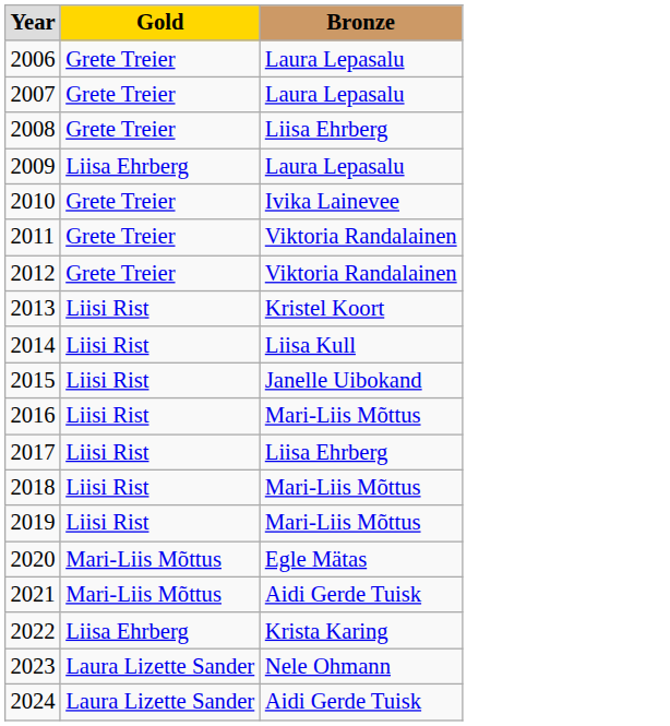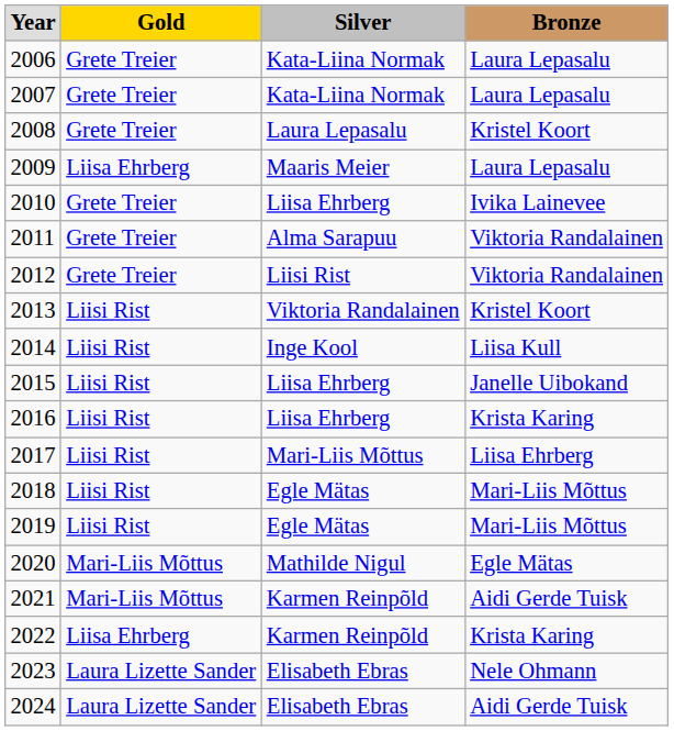 <table class="wikitable" style="text-align:left;">
 <tr>
 <td style="background:#DDDDDD; font-weight:bold; text-align:center;">Year</td>
 <td style="background:gold; font-weight:bold; text-align:center;">Gold</td>
+<td style="background:silver; font-weight:bold; text-align:center;">Silver</td>
 <td style="background:#cc9966; font-weight:bold; text-align:center;">Bronze</td>
 </tr>
 <tr>
 <td>2006</td>
 <td><a href='#'>Grete Treier</a></td>
+<td><a href='#'>Kata-Liina Normak</a></td>
 <td><a href='#'>Laura Lepasalu</a></td>
 </tr>
 <tr>
 <td>2007</td>
 <td><a href='#'>Grete Treier</a></td>
+<td><a href='#'>Kata-Liina Normak</a></td>
 <td><a href='#'>Laura Lepasalu</a></td>
 </tr>
 <tr>
 <td>2008</td>
 <td><a href='#'>Grete Treier</a></td>
-<td><a href='#'>Liisa Ehrberg</a></td>
+<td><a href='#'>Laura Lepasalu</a></td>
+<td><a href='#'>Kristel Koort</a></td>
 </tr>
 <tr>
 <td>2009</td>
 <td><a href='#'>Liisa Ehrberg</a></td>
+<td><a href='#'>Maaris Meier</a></td>
 <td><a href='#'>Laura Lepasalu</a></td>
 </tr>
 <tr>
 <td>2010</td>
 <td><a href='#'>Grete Treier</a></td>
+<td><a href='#'>Liisa Ehrberg</a></td>
 <td><a href='#'>Ivika Lainevee</a></td>
 </tr>
 <tr>
 <td>2011</td>
 <td><a href='#'>Grete Treier</a></td>
+<td><a href='#'>Alma Sarapuu</a></td>
 <td><a href='#'>Viktoria Randalainen</a></td>
 </tr>
 <tr>
 <td>2012</td>
 <td><a href='#'>Grete Treier</a></td>
+<td><a href='#'>Liisi Rist</a></td>
 <td><a href='#'>Viktoria Randalainen</a></td>
 </tr>
 <tr>
 <td>2013</td>
 <td><a href='#'>Liisi Rist</a></td>
+<td><a href='#'>Viktoria Randalainen</a></td>
 <td><a href='#'>Kristel Koort</a></td>
 </tr>
 <tr>
 <td>2014</td>
 <td><a href='#'>Liisi Rist</a></td>
+<td><a href='#'>Inge Kool</a></td>
 <td><a href='#'>Liisa Kull</a></td>
 </tr>
 <tr>
 <td>2015</td>
 <td><a href='#'>Liisi Rist</a></td>
+<td><a href='#'>Liisa Ehrberg</a></td>
 <td><a href='#'>Janelle Uibokand</a></td>
 </tr>
 <tr>
 <td>2016</td>
 <td><a href='#'>Liisi Rist</a></td>
-<td><a href='#'>Mari-Liis Mõttus</a></td>
+<td><a href='#'>Liisa Ehrberg</a></td>
+<td><a href='#'>Krista Karing</a></td>
 </tr>
 <tr>
 <td>2017</td>
 <td><a href='#'>Liisi Rist</a></td>
+<td><a href='#'>Mari-Liis Mõttus</a></td>
 <td><a href='#'>Liisa Ehrberg</a></td>
 </tr>
 <tr>
 <td>2018</td>
 <td><a href='#'>Liisi Rist</a></td>
+<td><a href='#'>Egle Mätas</a></td>
 <td><a href='#'>Mari-Liis Mõttus</a></td>
 </tr>
 <tr>
 <td>2019</td>
 <td><a href='#'>Liisi Rist</a></td>
+<td><a href='#'>Egle Mätas</a></td>
 <td><a href='#'>Mari-Liis Mõttus</a></td>
 </tr>
 <tr>
 <td>2020</td>
 <td><a href='#'>Mari-Liis Mõttus</a></td>
+<td><a href='#'>Mathilde Nigul</a></td>
 <td><a href='#'>Egle Mätas</a></td>
 </tr>
 <tr>
 <td>2021</td>
 <td><a href='#'>Mari-Liis Mõttus</a></td>
+<td><a href='#'>Karmen Reinpõld</a></td>
 <td><a href='#'>Aidi Gerde Tuisk</a></td>
 </tr>
 <tr>
 <td>2022</td>
 <td><a href='#'>Liisa Ehrberg</a></td>
+<td><a href='#'>Karmen Reinpõld</a></td>
 <td><a href='#'>Krista Karing</a></td>
 </tr>
 <tr>
 <td>2023</td>
 <td><a href='#'>Laura Lizette Sander</a></td>
+<td><a href='#'>Elisabeth Ebras</a></td>
 <td><a href='#'>Nele Ohmann</a></td>
 </tr>
 <tr>
 <td>2024</td>
 <td><a href='#'>Laura Lizette Sander</a></td>
+<td><a href='#'>Elisabeth Ebras</a></td>
 <td><a href='#'>Aidi Gerde Tuisk</a></td>
 </tr>
 </table>
